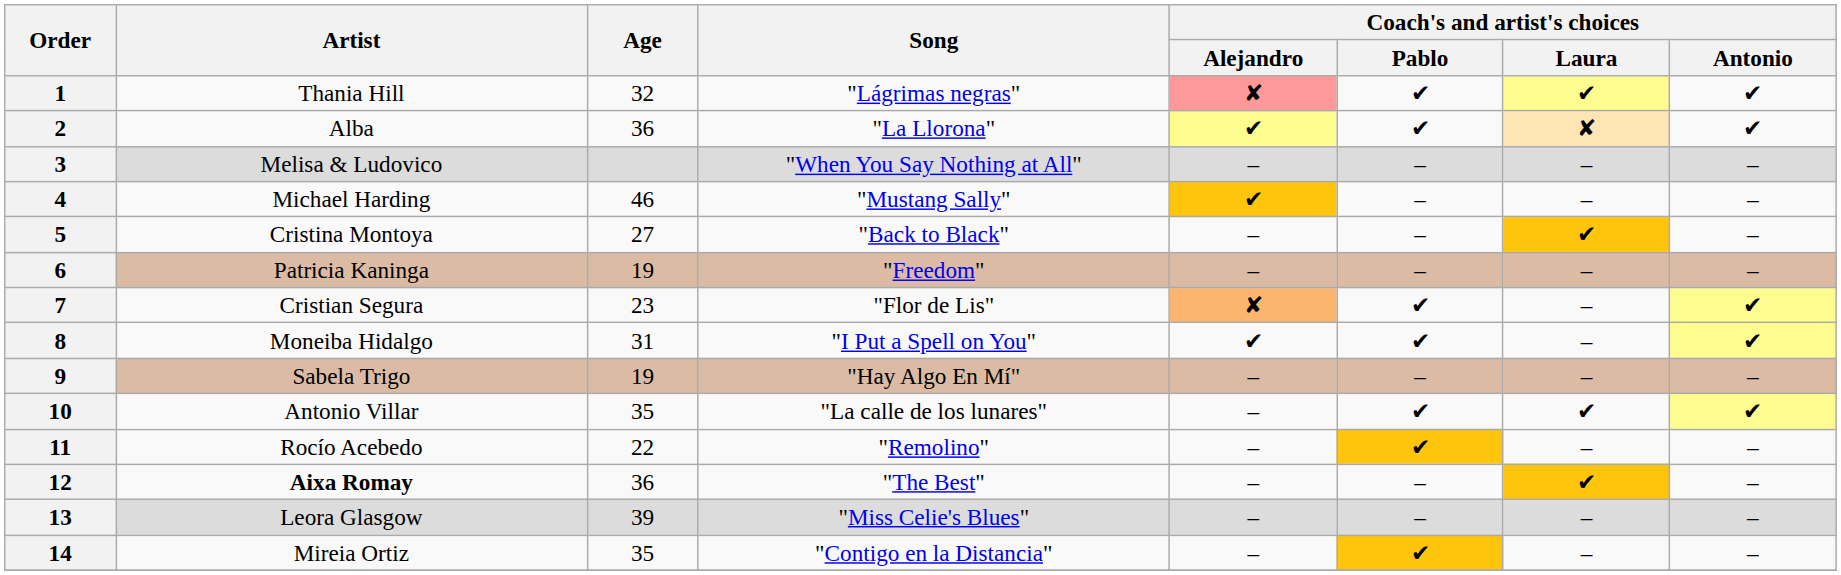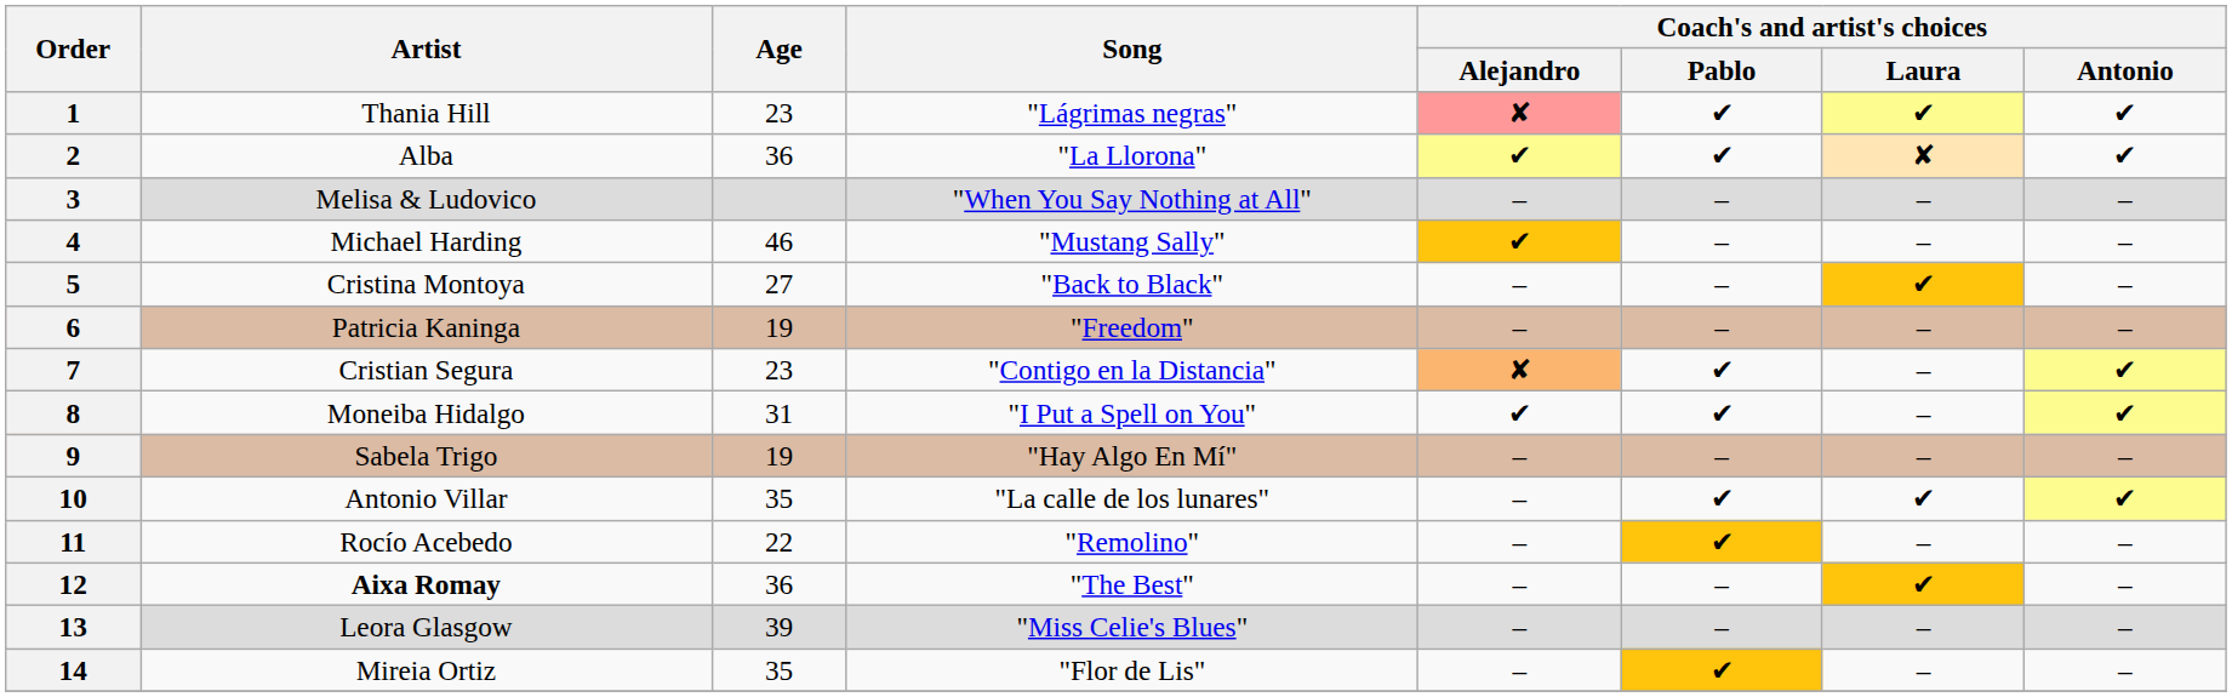 <table class="wikitable" style="text-align:center; line-height:17px; width:100%">
 <tr>
 <th scope="col" rowspan="2" style="width:04%">Order</th>
 <th scope="col" rowspan="2" style="width:17%">Artist</th>
 <th scope="col" rowspan="2" style="width:04%">Age</th>
 <th scope="col" rowspan="2" style="width:17%">Song</th>
 <th scope="col" colspan="4" style="width:24%">Coach's and artist's choices</th>
 </tr>
 <tr>
 <th style="width:06%">Alejandro</th>
 <th style="width:06%">Pablo</th>
 <th style="width:06%">Laura</th>
 <th style="width:06%">Antonio</th>
 </tr>
 <tr>
 <th>1</th>
 <td>Thania Hill</td>
-<td>32</td>
+<td>23</td>
 <td>"<a href='#'>Lágrimas negras</a>"</td>
 <td style="background:#ff9999">✘</td>
 <td>✔</td>
 <td style="background:#fdfc8f">✔</td>
 <td>✔</td>
 </tr>
 <tr>
 <th>2</th>
 <td> Alba</td>
 <td>36</td>
 <td>"<a href='#'>La Llorona</a>"</td>
 <td style="background:#fdfc8f">✔</td>
 <td>✔</td>
 <td style="background:#ffe5b4">✘</td>
 <td>✔</td>
 </tr>
 <tr style="background:#dcdcdc">
 <th>3</th>
 <td>Melisa & Ludovico</td>
 <td></td>
 <td>"<a href='#'>When You Say Nothing at All</a>"</td>
 <td>–</td>
 <td>–</td>
 <td>–</td>
 <td>–</td>
 </tr>
 <tr>
 <th>4</th>
 <td>Michael Harding</td>
 <td>46</td>
 <td>"<a href='#'>Mustang Sally</a>"</td>
 <td style="background:#ffc40c">✔</td>
 <td>–</td>
 <td>–</td>
 <td>–</td>
 </tr>
 <tr>
 <th>5</th>
 <td>Cristina Montoya</td>
 <td>27</td>
 <td>"<a href='#'>Back to Black</a>"</td>
 <td>–</td>
 <td>–</td>
 <td style="background:#ffc40c">✔</td>
 <td>–</td>
 </tr>
 <tr style="background:#dbbba4">
 <th>6</th>
 <td>Patricia Kaninga</td>
 <td>19</td>
 <td>"<a href='#'>Freedom</a>"</td>
 <td>–</td>
 <td>–</td>
 <td>–</td>
 <td>–</td>
 </tr>
 <tr>
 <th>7</th>
 <td>Cristian Segura</td>
 <td>23</td>
-<td>"Flor de Lis"</td>
+<td>"<a href='#'>Contigo en la Distancia</a>"</td>
 <td style="background:#fbb56e">✘</td>
 <td>✔</td>
 <td>–</td>
 <td style="background:#fdfc8f">✔</td>
 </tr>
 <tr>
 <th>8</th>
 <td>Moneiba Hidalgo</td>
 <td>31</td>
 <td>"<a href='#'>I Put a Spell on You</a>"</td>
 <td>✔</td>
 <td>✔</td>
 <td>–</td>
 <td style="background:#fdfc8f">✔</td>
 </tr>
 <tr style="background:#dbbba4">
 <th>9</th>
 <td>Sabela Trigo</td>
 <td>19</td>
 <td>"Hay Algo En Mí"</td>
 <td>–</td>
 <td>–</td>
 <td>–</td>
 <td>–</td>
 </tr>
 <tr>
 <th>10</th>
 <td>Antonio Villar</td>
 <td>35</td>
 <td>"La calle de los lunares"</td>
 <td>–</td>
 <td>✔</td>
 <td>✔</td>
 <td style="background:#fdfc8f">✔</td>
 </tr>
 <tr>
 <th>11</th>
 <td>Rocío Acebedo</td>
 <td>22</td>
 <td>"<a href='#'>Remolino</a>"</td>
 <td>–</td>
 <td style="background:#ffc40c">✔</td>
 <td>–</td>
 <td>–</td>
 </tr>
 <tr>
 <th>12</th>
 <td><strong>Aixa Romay</strong></td>
 <td>36</td>
 <td>"<a href='#'>The Best</a>"</td>
 <td>–</td>
 <td>–</td>
 <td style="background:#ffc40c">✔</td>
 <td>–</td>
 </tr>
 <tr style="background:#dcdcdc">
 <th>13</th>
 <td>Leora Glasgow</td>
 <td>39</td>
 <td>"<a href='#'>Miss Celie's Blues</a>"</td>
 <td>–</td>
 <td>–</td>
 <td>–</td>
 <td>–</td>
 </tr>
 <tr>
 <th>14</th>
 <td>Mireia Ortiz</td>
 <td>35</td>
-<td>"<a href='#'>Contigo en la Distancia</a>"</td>
+<td>"Flor de Lis"</td>
 <td>–</td>
 <td style="background:#ffc40c">✔</td>
 <td>–</td>
 <td>–</td>
 </tr>
 <tr>
 </tr>
 </table>
